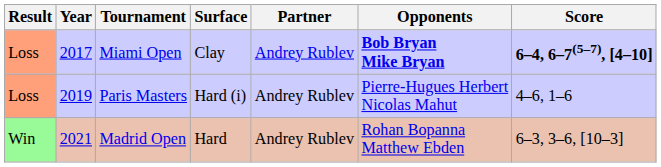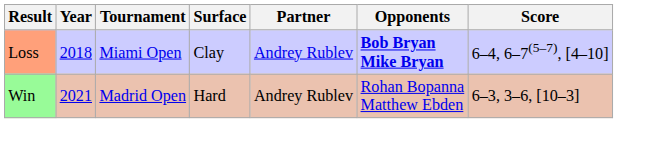 <table class="sortable wikitable">
 <tr>
 <th>Result</th>
 <th>Year</th>
 <th>Tournament</th>
 <th>Surface</th>
 <th>Partner</th>
 <th>Opponents</th>
 <th class=unsortable>Score</th>
 </tr>
 <tr bgcolor=ccccff>
 <td bgcolor=ffa07a>Loss</td>
-<td><a href='#'>2017</a></td>
+<td><a href='#'>2018</a></td>
 <td><a href='#'>Miami Open</a></td>
 <td>Clay</td>
 <td> <a href='#'>Andrey Rublev</a></td>
 <td><strong> <a href='#'>Bob Bryan</a> <br>  <a href='#'>Mike Bryan</a></strong></td>
-<td><strong>6–4, 6–7<sup>(5–7)</sup>, [4–10]</strong></td>
-</tr>
-<tr bgcolor=ccccff>
-<td bgcolor=ffa07a>Loss</td>
-<td><a href='#'>2019</a></td>
-<td><a href='#'>Paris Masters</a></td>
-<td>Hard (i)</td>
-<td> Andrey Rublev</td>
-<td> <a href='#'>Pierre-Hugues Herbert</a> <br>  <a href='#'>Nicolas Mahut</a></td>
-<td>4–6, 1–6</td>
+<td>6–4, 6–7<sup>(5–7)</sup>, [4–10]</td>
 </tr>
 <tr bgcolor=ebc2af>
 <td bgcolor=98fb98>Win</td>
 <td><a href='#'>2021</a></td>
 <td><a href='#'>Madrid Open</a></td>
 <td>Hard</td>
 <td> Andrey Rublev</td>
 <td> <a href='#'>Rohan Bopanna</a> <br>  <a href='#'>Matthew Ebden</a></td>
 <td>6–3, 3–6, [10–3]</td>
 </tr>
 </table>
